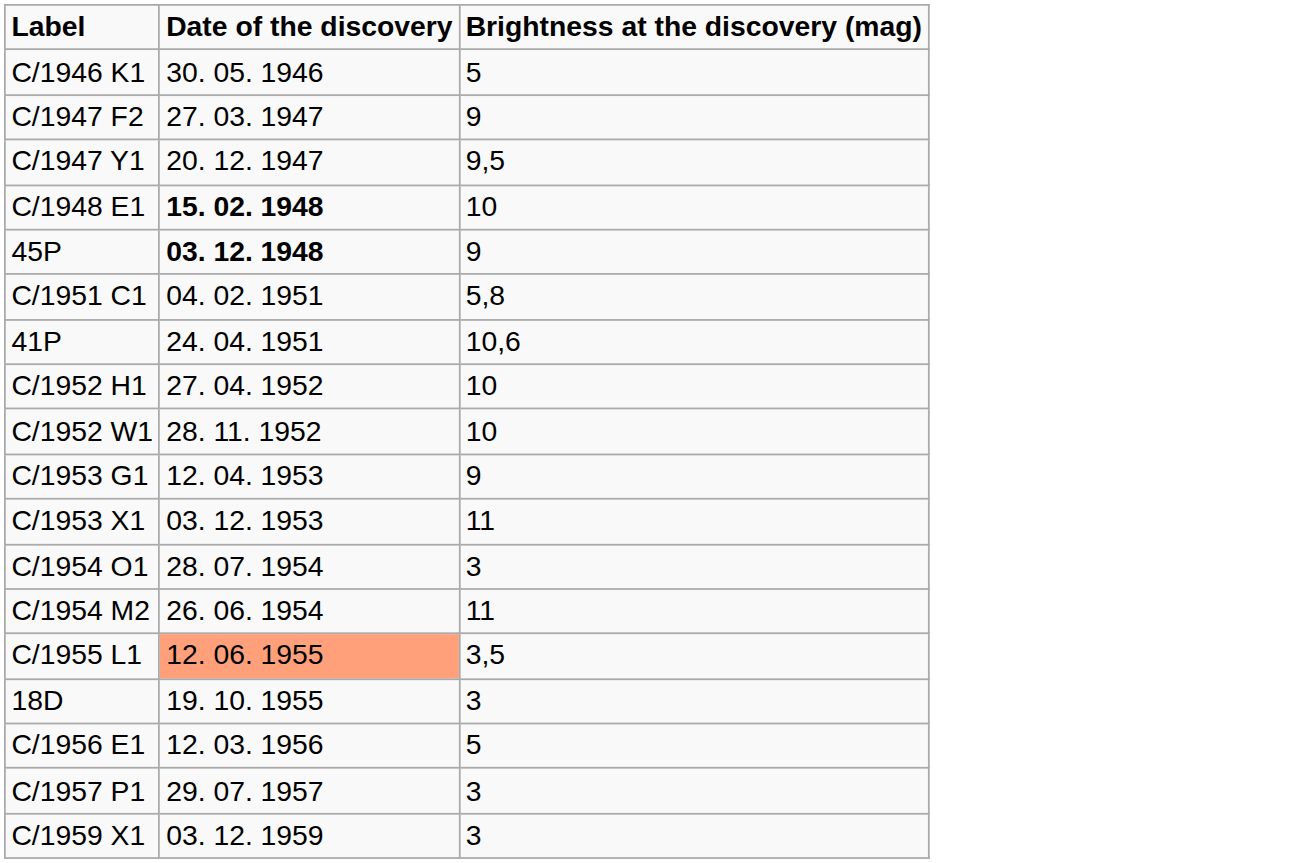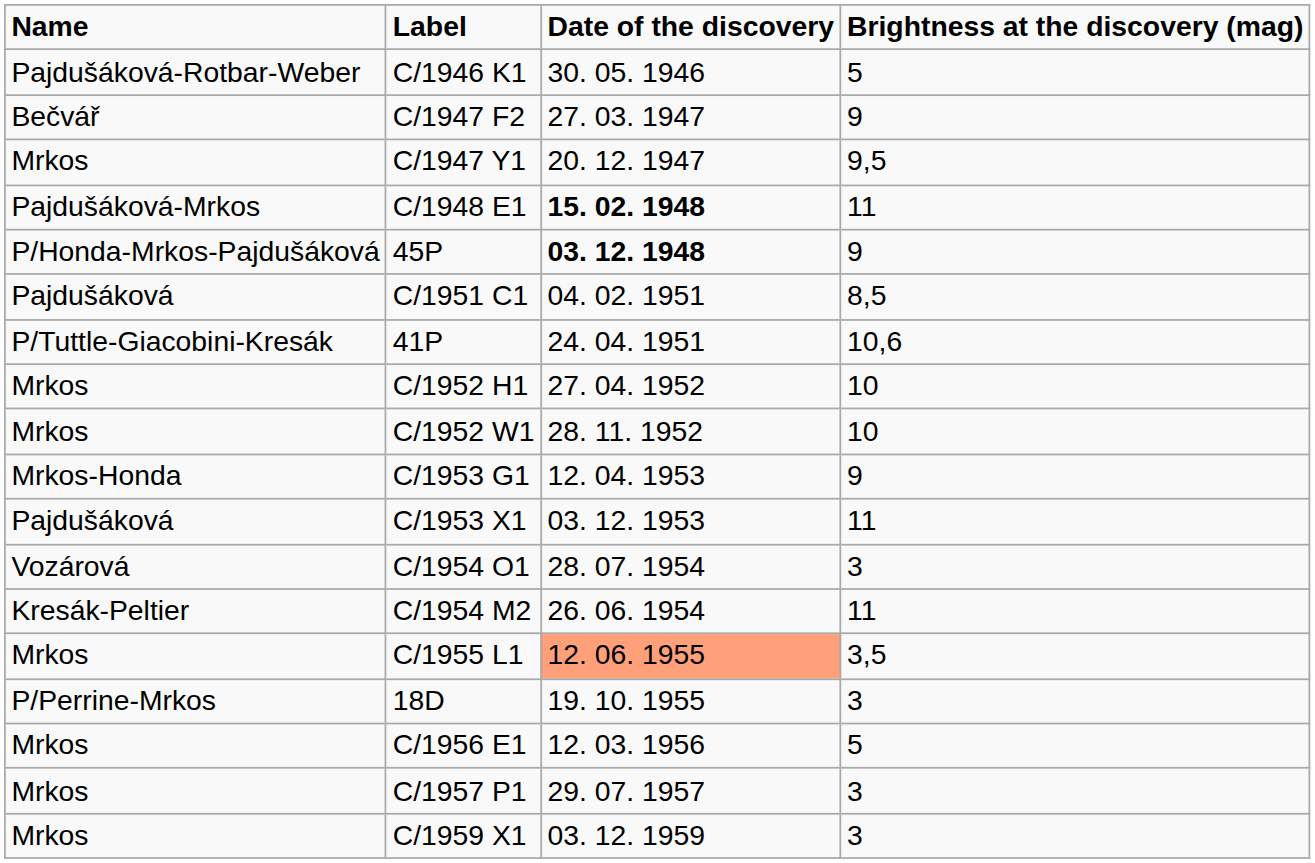 <table class="wikitable" border="1">
 <tr>
+<td><strong>Name</strong></td>
 <td><strong>Label</strong></td>
 <td><strong>Date of the discovery</strong></td>
 <td><strong>Brightness at the discovery (mag)</strong></td>
 </tr>
 <tr>
+<td>Pajdušáková-Rotbar-Weber</td>
 <td>C/1946 K1</td>
 <td>30. 05. 1946</td>
 <td>5</td>
 </tr>
 <tr>
+<td>Bečvář</td>
 <td>C/1947 F2</td>
 <td>27. 03. 1947</td>
 <td>9</td>
 </tr>
 <tr>
+<td>Mrkos</td>
 <td>C/1947 Y1</td>
 <td>20. 12. 1947</td>
 <td>9,5</td>
 </tr>
 <tr>
+<td>Pajdušáková-Mrkos</td>
 <td>C/1948 E1</td>
 <td><strong>15. 02. 1948</strong></td>
-<td>10</td>
+<td>11</td>
 </tr>
 <tr>
+<td>P/Honda-Mrkos-Pajdušáková</td>
 <td>45P</td>
 <td><strong>03. 12. 1948</strong></td>
 <td>9</td>
 </tr>
 <tr>
+<td>Pajdušáková</td>
 <td>C/1951 C1</td>
 <td>04. 02. 1951</td>
-<td>5,8</td>
+<td>8,5</td>
 </tr>
 <tr>
+<td>P/Tuttle-Giacobini-Kresák</td>
 <td>41P</td>
 <td>24. 04. 1951</td>
 <td>10,6</td>
 </tr>
 <tr>
+<td>Mrkos</td>
 <td>C/1952 H1</td>
 <td>27. 04. 1952</td>
 <td>10</td>
 </tr>
 <tr>
+<td>Mrkos</td>
 <td>C/1952 W1</td>
 <td>28. 11. 1952</td>
 <td>10</td>
 </tr>
 <tr>
+<td>Mrkos-Honda</td>
 <td>C/1953 G1</td>
 <td>12. 04. 1953</td>
 <td>9</td>
 </tr>
 <tr>
+<td>Pajdušáková</td>
 <td>C/1953 X1</td>
 <td>03. 12. 1953</td>
 <td>11</td>
 </tr>
 <tr>
+<td>Vozárová</td>
 <td>C/1954 O1</td>
 <td>28. 07. 1954</td>
 <td>3</td>
 </tr>
 <tr>
+<td>Kresák-Peltier</td>
 <td>C/1954 M2</td>
 <td>26. 06. 1954</td>
 <td>11</td>
 </tr>
 <tr>
+<td>Mrkos</td>
 <td>C/1955 L1</td>
 <td style="background: lightsalmon;">12. 06. 1955</td>
 <td>3,5</td>
 </tr>
 <tr>
+<td>P/Perrine-Mrkos</td>
 <td>18D</td>
 <td>19. 10. 1955</td>
 <td>3</td>
 </tr>
 <tr>
+<td>Mrkos</td>
 <td>C/1956 E1</td>
 <td>12. 03. 1956</td>
 <td>5</td>
 </tr>
 <tr>
+<td>Mrkos</td>
 <td>C/1957 P1</td>
 <td>29. 07. 1957</td>
 <td>3</td>
 </tr>
 <tr>
+<td>Mrkos</td>
 <td>C/1959 X1</td>
 <td>03. 12. 1959</td>
 <td>3</td>
 </tr>
 </table>
